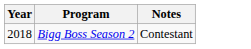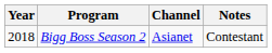 <table class="wikitable sortable">
 <tr>
 <th>Year</th>
 <th>Program</th>
+<th>Channel</th>
 <th>Notes</th>
 </tr>
 <tr>
 <td>2018</td>
 <td><em><a href='#'>Bigg Boss Season 2</a></em></td>
+<td><a href='#'>Asianet</a></td>
 <td>Contestant</td>
 </tr>
 </table>
